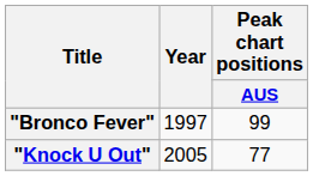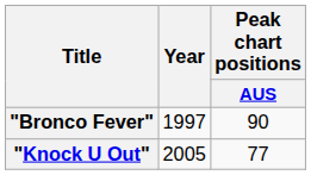 <table class="wikitable plainrowheaders" style="text-align:center;">
 <tr>
 <th scope="col" rowspan="2">Title</th>
 <th scope="col" rowspan="2">Year</th>
 <th scope="col" colspan="1">Peak chart positions</th>
 </tr>
 <tr>
 <th scope="col" style="width:3em;font-size:90%;"><a href='#'>AUS</a><br></th>
 </tr>
 <tr>
 <th scope="row">"Bronco Fever"<br></th>
 <td>1997</td>
-<td>99</td>
+<td>90</td>
 </tr>
 <tr>
 <th scope="row">"<a href='#'>Knock U Out</a>"<br></th>
 <td>2005</td>
 <td>77</td>
 </tr>
 </table>
